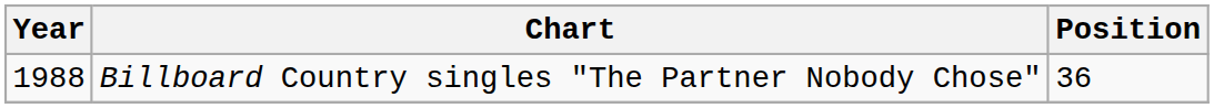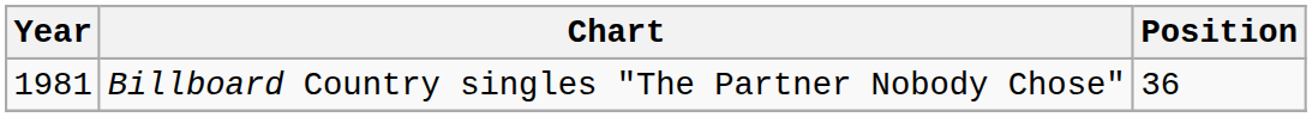 <table class="wikitable">
 <tr>
 <th>Year</th>
 <th>Chart</th>
 <th>Position</th>
 </tr>
 <tr>
-<td>1988</td>
+<td>1981</td>
 <td><em>Billboard</em> Country singles "The Partner Nobody Chose"</td>
 <td>36</td>
 </tr>
 <tr>
 </tr>
 </table>
